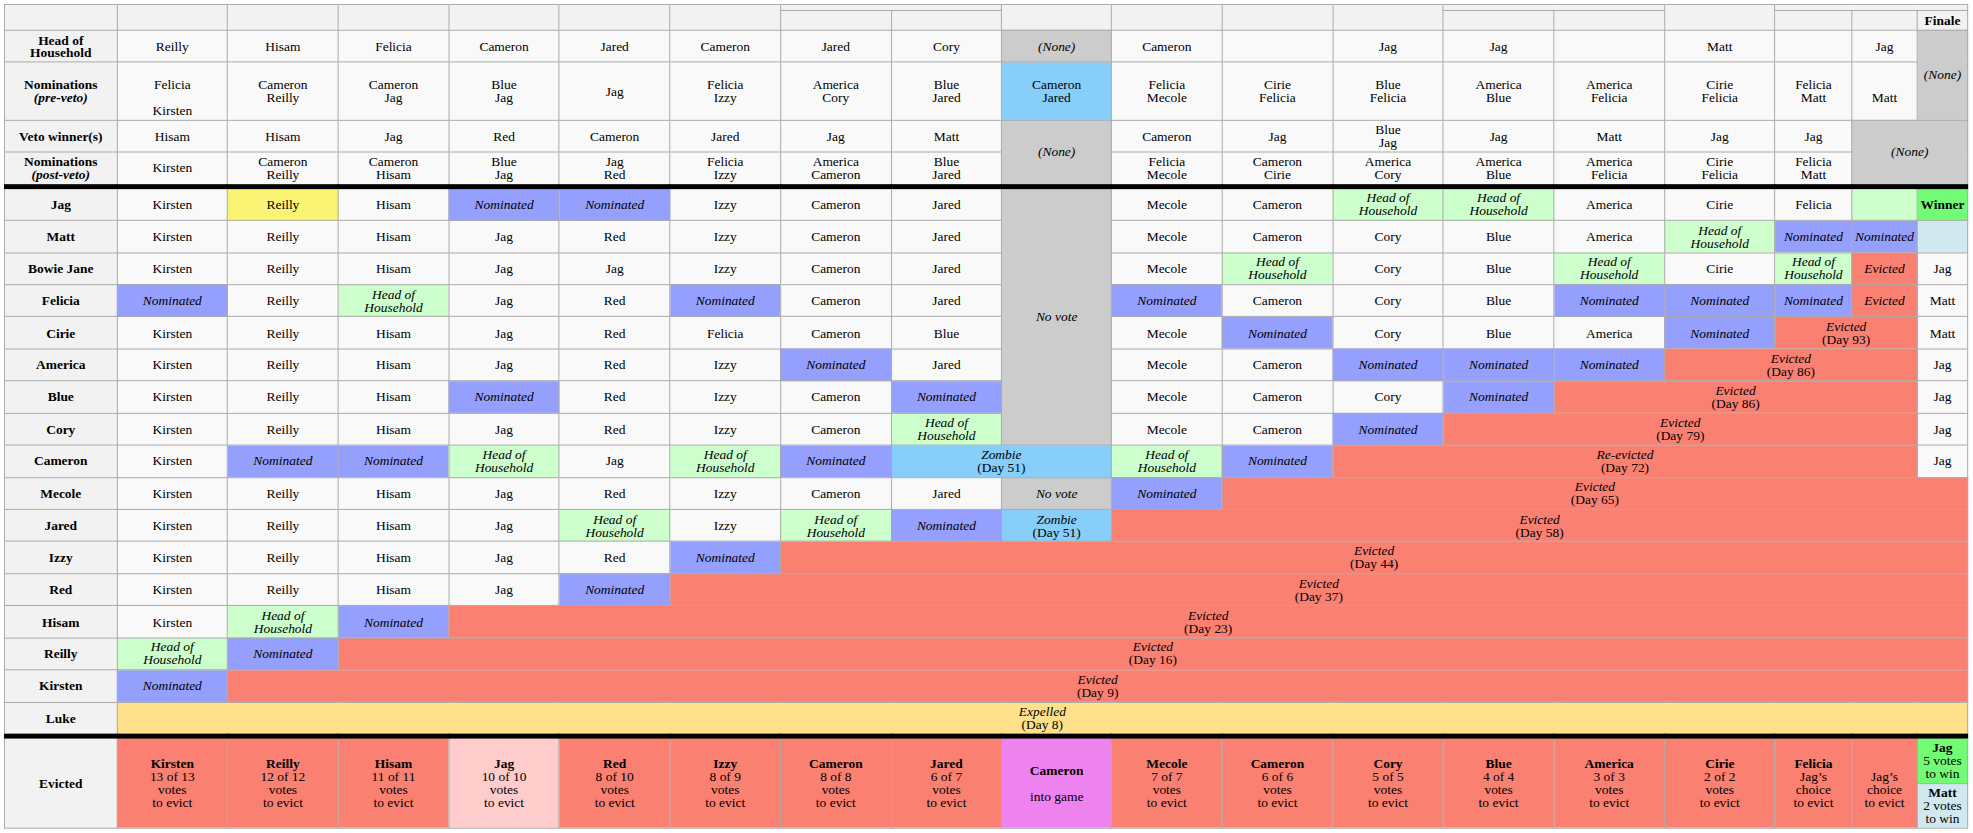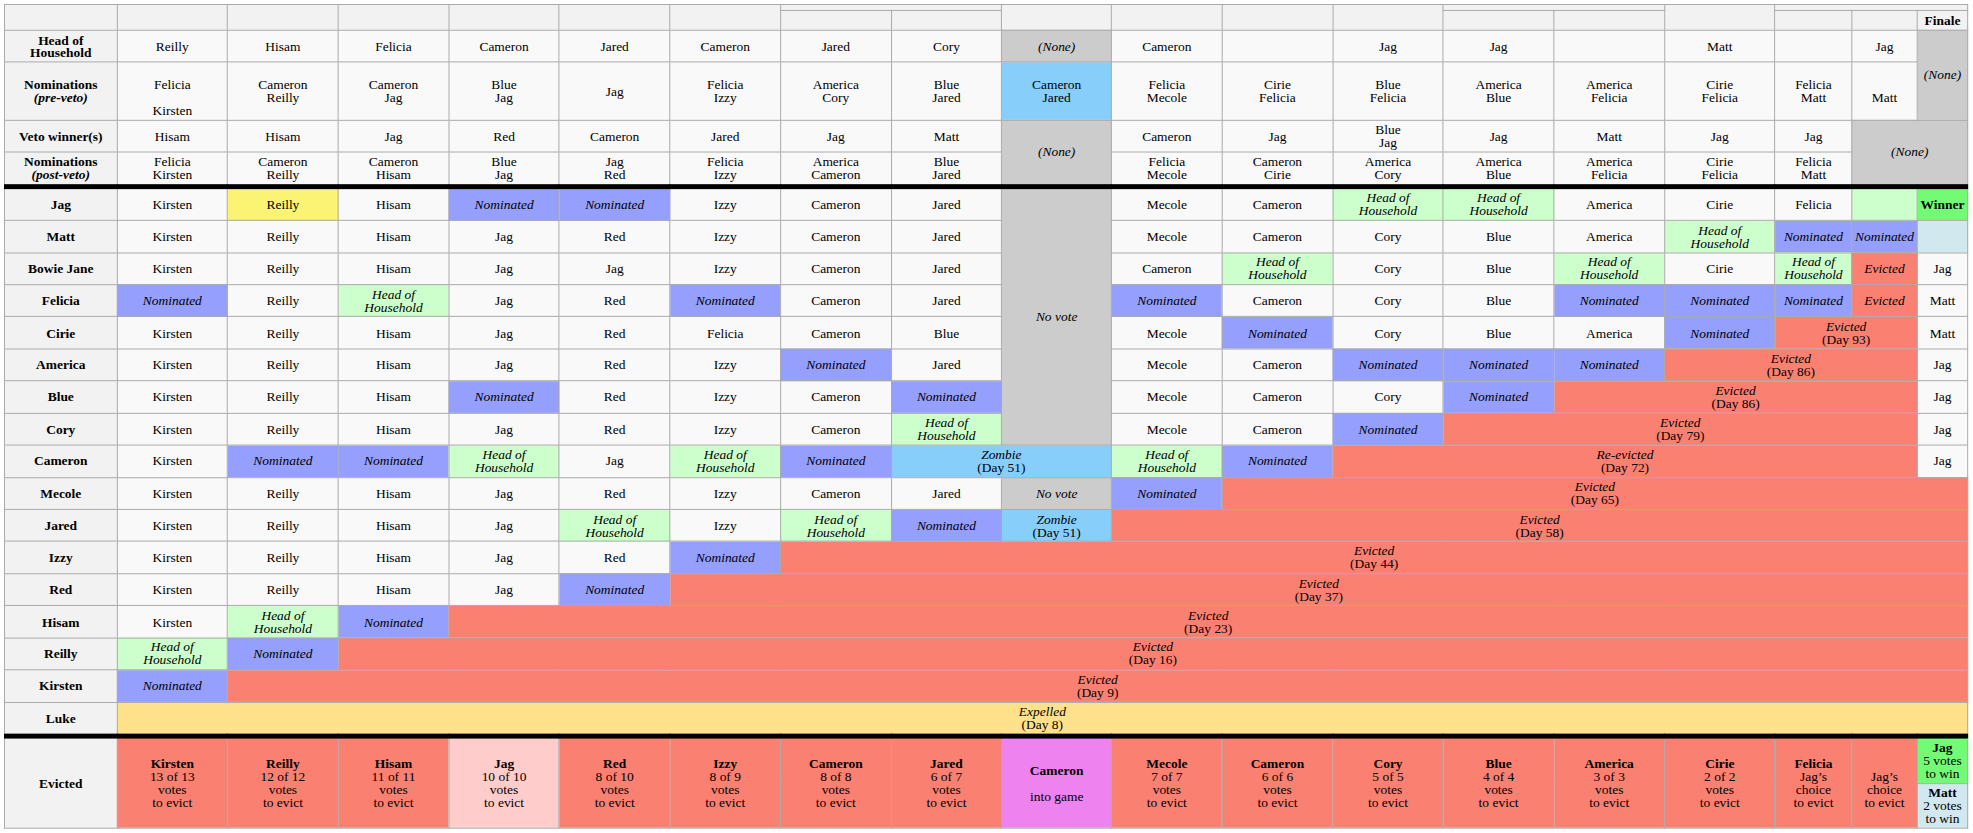 <table class="wikitable" style="text-align:center; line-height:13px; font-size:85%; width:100%;">
 <tr>
 <th rowspan="2" style="width:6%"></th>
 <th rowspan="2" scope="col" style="width:6%"></th>
 <th rowspan="2" scope="col" style="width:6%"></th>
 <th rowspan="2" scope="col" style="width:6%"></th>
 <th rowspan="2" scope="col" style="width:6%"></th>
 <th rowspan="2" scope="col" style="width:6%"></th>
 <th rowspan="2" scope="col" style="width:6%"></th>
 <th colspan="2" scope="col" style="width:6%"></th>
 <th rowspan="2" scope="col" style="width:6%"></th>
 <th rowspan="2" scope="col" style="width:6%"></th>
 <th rowspan="2" scope="col" style="width:6%"></th>
 <th rowspan="2" scope="col" style="width:6%"></th>
 <th colspan="2" scope="col" style="width:6%"></th>
 <th rowspan="2" scope="col" style="width:6%"></th>
 <th colspan="3" scope="colgroup" style="width:6%"></th>
 </tr>
 <tr>
 <th style="width:6%;"></th>
 <th style="width:6%;"></th>
 <th style="width:6%;"></th>
 <th style="width:6%;"></th>
 <th style="width:6%;"></th>
 <th style="width:6%;"></th>
 <th style="width:6%;">Finale</th>
 </tr>
 <tr>
 <th scope="row">Head of<br>Household</th>
 <td>Reilly</td>
 <td>Hisam</td>
 <td>Felicia</td>
 <td>Cameron</td>
 <td>Jared</td>
 <td>Cameron</td>
 <td>Jared</td>
 <td>Cory</td>
 <td bgcolor="#ccc"><em>(None)</em></td>
 <td>Cameron</td>
 <td></td>
 <td>Jag</td>
 <td>Jag</td>
 <td></td>
 <td>Matt</td>
 <td></td>
 <td>Jag</td>
 <td rowspan="2" bgcolor="#ccc"><em>(None)</em></td>
 </tr>
 <tr>
 <th scope="row">Nominations<br><em>(pre-veto)</em></th>
 <td><br>Felicia<br><br>Kirsten</td>
 <td>Cameron<br>Reilly</td>
 <td>Cameron<br>Jag</td>
 <td>Blue<br>Jag</td>
 <td>Jag</td>
 <td>Felicia<br>Izzy</td>
 <td>America<br>Cory</td>
 <td>Blue<br>Jared</td>
 <td bgcolor="#87CEFA">Cameron<br>Jared</td>
 <td>Felicia<br>Mecole</td>
 <td>Cirie<br>Felicia</td>
 <td>Blue<br>Felicia</td>
 <td>America<br> Blue</td>
 <td>America<br>Felicia</td>
 <td>Cirie<br>Felicia</td>
 <td>Felicia<br>Matt</td>
 <td><br>Matt</td>
 </tr>
 <tr>
 <th scope="row">Veto winner(s)</th>
 <td>Hisam</td>
 <td>Hisam</td>
 <td>Jag</td>
 <td>Red</td>
 <td>Cameron</td>
 <td>Jared</td>
 <td>Jag</td>
 <td>Matt</td>
 <td rowspan="2" bgcolor="#ccc"><em>(None)</em></td>
 <td>Cameron</td>
 <td>Jag</td>
 <td>Blue<br>Jag</td>
 <td>Jag</td>
 <td>Matt</td>
 <td>Jag</td>
 <td>Jag</td>
 <td rowspan="2" colspan="2" bgcolor=#ccc><em>(None)</em></td>
 </tr>
 <tr>
 <th scope="row">Nominations<br><em>(post-veto)</em></th>
-<td>Kirsten</td>
+<td>Felicia<br>Kirsten</td>
 <td>Cameron<br>Reilly</td>
 <td>Cameron<br>Hisam</td>
 <td>Blue<br>Jag</td>
 <td>Jag<br>Red</td>
 <td>Felicia<br>Izzy</td>
 <td>America<br>Cameron</td>
 <td>Blue<br>Jared</td>
 <td>Felicia<br>Mecole</td>
 <td>Cameron<br>Cirie</td>
 <td>America<br>Cory</td>
 <td>America<br>Blue</td>
 <td>America<br>Felicia</td>
 <td>Cirie<br>Felicia</td>
 <td>Felicia<br>Matt</td>
 </tr>
 <tr style="border-top:5px solid">
 <th scope="row">Jag</th>
 <td>Kirsten</td>
 <td style="background:#FBF373;">Reilly</td>
 <td>Hisam</td>
 <td style="background:#959FFD"><em>Nominated</em></td>
 <td style="background:#959FFD"><em>Nominated</em></td>
 <td>Izzy</td>
 <td>Cameron</td>
 <td>Jared</td>
 <td rowspan="8" style="background:#CCCCCC;"><em>No vote</em></td>
 <td>Mecole</td>
 <td>Cameron</td>
 <td style="background:#CCFFCC"><em>Head of<br>Household</em></td>
 <td style="background:#CCFFCC"><em>Head of<br>Household</em></td>
 <td>America</td>
 <td>Cirie</td>
 <td>Felicia</td>
 <td style="background:#CCFFCC"></td>
 <td style="background:#73FB76"><strong>Winner</strong></td>
 </tr>
 <tr>
 <th scope="row">Matt</th>
 <td>Kirsten</td>
 <td>Reilly</td>
 <td>Hisam</td>
 <td>Jag</td>
 <td>Red</td>
 <td>Izzy</td>
 <td>Cameron</td>
 <td>Jared</td>
 <td>Mecole</td>
 <td>Cameron</td>
 <td>Cory</td>
 <td>Blue</td>
 <td>America</td>
 <td style="background:#CCFFCC"><em>Head of<br>Household</em></td>
 <td style="background:#959FFD"><em>Nominated</em></td>
 <td style="background:#959FFD"><em>Nominated</em></td>
 <td style="background:#D1E8EF"></td>
 </tr>
 <tr>
 <th scope="row">Bowie Jane</th>
 <td>Kirsten</td>
 <td>Reilly</td>
 <td>Hisam</td>
 <td>Jag</td>
 <td>Jag</td>
 <td>Izzy</td>
 <td>Cameron</td>
 <td>Jared</td>
-<td>Mecole</td>
+<td>Cameron</td>
 <td style="background:#CCFFCC"><em>Head of<br>Household</em></td>
 <td>Cory</td>
 <td>Blue</td>
 <td style="background:#CCFFCC"><em>Head of<br>Household</em></td>
 <td>Cirie</td>
 <td style="background:#CCFFCC"><em>Head of<br>Household</em></td>
 <td style="background:salmon"><em>Evicted</em><br></td>
 <td>Jag</td>
 </tr>
 <tr>
 <th scope="row">Felicia</th>
 <td style="background:#959FFD"><em>Nominated</em></td>
 <td>Reilly</td>
 <td style="background:#CCFFCC"><em>Head of<br>Household</em></td>
 <td>Jag</td>
 <td>Red</td>
 <td style="background:#959FFD"><em>Nominated</em></td>
 <td>Cameron</td>
 <td>Jared</td>
 <td style="background:#959FFD"><em>Nominated</em></td>
 <td>Cameron</td>
 <td>Cory</td>
 <td>Blue</td>
 <td style="background:#959FFD"><em>Nominated</em></td>
 <td style="background:#959FFD"><em>Nominated</em></td>
 <td style="background:#959FFD"><em>Nominated</em></td>
 <td style="background:salmon"><em>Evicted</em><br></td>
 <td>Matt</td>
 </tr>
 <tr>
 <th scope="row">Cirie</th>
 <td>Kirsten</td>
 <td>Reilly</td>
 <td>Hisam</td>
 <td>Jag</td>
 <td>Red</td>
 <td>Felicia</td>
 <td>Cameron</td>
 <td>Blue</td>
 <td>Mecole</td>
 <td style="background:#959FFD"><em>Nominated</em></td>
 <td>Cory</td>
 <td>Blue</td>
 <td>America</td>
 <td style="background:#959FFD"><em>Nominated</em></td>
 <td colspan="2" style="background:salmon"><em>Evicted</em><br>(Day 93)</td>
 <td>Matt</td>
 </tr>
 <tr>
 <th scope="row">America</th>
 <td>Kirsten</td>
 <td>Reilly</td>
 <td>Hisam</td>
 <td>Jag</td>
 <td>Red</td>
 <td>Izzy</td>
 <td bgcolor="959FFD"><em>Nominated</em></td>
 <td>Jared</td>
 <td>Mecole</td>
 <td>Cameron</td>
 <td bgcolor="959FFD"><em>Nominated</em></td>
 <td style="background:#959FFD"><em>Nominated</em></td>
 <td style="background:#959FFD"><em>Nominated</em></td>
 <td colspan="3" style="background:salmon"><em>Evicted</em><br>(Day 86)</td>
 <td>Jag</td>
 </tr>
 <tr>
 <th scope="row">Blue</th>
 <td>Kirsten</td>
 <td>Reilly</td>
 <td>Hisam</td>
 <td style="background:#959FFD"><em>Nominated</em></td>
 <td>Red</td>
 <td>Izzy</td>
 <td>Cameron</td>
 <td style="background:#959FFD"><em>Nominated</em></td>
 <td>Mecole</td>
 <td>Cameron</td>
 <td>Cory</td>
 <td style="background:#959FFD"><em>Nominated</em></td>
 <td colspan="4" style="background:salmon"><em>Evicted</em><br>(Day 86)</td>
 <td>Jag</td>
 </tr>
 <tr>
 <th scope="row">Cory</th>
 <td>Kirsten</td>
 <td>Reilly</td>
 <td>Hisam</td>
 <td>Jag</td>
 <td>Red</td>
 <td>Izzy</td>
 <td>Cameron</td>
 <td style="background:#CCFFCC"><em>Head of<br>Household</em></td>
 <td>Mecole</td>
 <td>Cameron</td>
 <td bgcolor="959FFD"><em>Nominated</em></td>
 <td colspan="5" style="background:salmon"><em>Evicted</em><br>(Day 79)</td>
 <td>Jag</td>
 </tr>
 <tr>
 <th scope="row">Cameron</th>
 <td>Kirsten</td>
 <td style="background:#959FFD"><em>Nominated</em></td>
 <td style="background:#959FFD"><em>Nominated</em></td>
 <td style="background:#CCFFCC"><em>Head of<br>Household</em></td>
 <td>Jag</td>
 <td style="background:#CCFFCC"><em>Head of<br>Household</em></td>
 <td style="background:#959FFD"><em>Nominated</em></td>
 <td colspan= "2" style="background:#87CEFA"><em>Zombie</em><br>(Day 51)</td>
 <td style="background:#CCFFCC"><em>Head of<br>Household</em></td>
 <td style="background:#959FFD"><em>Nominated</em></td>
 <td colspan="6" style="background:salmon"><em>Re-evicted</em><br>(Day 72)</td>
 <td>Jag</td>
 </tr>
 <tr>
 <th scope="row">Mecole</th>
 <td>Kirsten</td>
 <td>Reilly</td>
 <td>Hisam</td>
 <td>Jag</td>
 <td>Red</td>
 <td>Izzy</td>
 <td>Cameron</td>
 <td>Jared</td>
 <td style="background:#CCCCCC;"><em>No vote</em></td>
 <td style="background:#959FFD"><em>Nominated</em></td>
 <td colspan="8" style="background:salmon"><em>Evicted</em><br>(Day 65)</td>
 </tr>
 <tr>
 <th scope="row">Jared</th>
 <td>Kirsten</td>
 <td>Reilly</td>
 <td>Hisam</td>
 <td>Jag</td>
 <td style="background:#CCFFCC"><em>Head of<br>Household</em></td>
 <td>Izzy</td>
 <td style="background:#CCFFCC"><em>Head of<br>Household</em></td>
 <td style="background:#959FFD"><em>Nominated</em></td>
 <td style="background:#87CEFA"><em>Zombie</em><br>(Day 51)</td>
 <td colspan="9" style="background:salmon"><em>Evicted</em><br>(Day 58)</td>
 </tr>
 <tr>
 <th scope="row">Izzy</th>
 <td>Kirsten</td>
 <td>Reilly</td>
 <td>Hisam</td>
 <td>Jag</td>
 <td>Red</td>
 <td style="background:#959FFD"><em>Nominated</em></td>
 <td colspan="12" style="background:salmon"><em>Evicted</em><br>(Day 44)</td>
 </tr>
 <tr>
 <th scope="row">Red</th>
 <td>Kirsten</td>
 <td>Reilly</td>
 <td>Hisam</td>
 <td>Jag</td>
 <td style="background:#959FFD"><em>Nominated</em></td>
 <td colspan="13" style="background:salmon"><em>Evicted</em><br>(Day 37)</td>
 </tr>
 <tr>
 <th scope="row">Hisam</th>
 <td>Kirsten</td>
 <td style="background:#CCFFCC"><em>Head of<br>Household</em></td>
 <td style="background:#959FFD"><em>Nominated</em></td>
 <td colspan="15" style="background:salmon"><em>Evicted</em><br>(Day 23)</td>
 </tr>
 <tr>
 <th scope="row">Reilly</th>
 <td style="background:#CCFFCC"><em>Head of<br>Household</em></td>
 <td style="background:#959FFD"><em>Nominated</em></td>
 <td colspan="16" style="background:salmon"><em>Evicted</em><br>(Day 16)</td>
 </tr>
 <tr>
 <th scope="row">Kirsten</th>
 <td style="background:#959FFD"><em>Nominated</em></td>
 <td colspan="17" style="background:salmon"><em>Evicted</em><br>(Day 9)</td>
 </tr>
 <tr>
 <th scope="row">Luke</th>
 <td style="background:#ffe08b" colspan="18"><em>Expelled</em><br>(Day 8)</td>
 </tr>
 <tr style="border-top:5px solid">
 <th scope="rowgroup" rowspan="2">Evicted</th>
 <td rowspan="2" style="background:salmon"><strong>Kirsten</strong><br>13 of 13<br>votes<br>to evict</td>
 <td rowspan="2" style="background:salmon"><strong>Reilly</strong><br>12 of 12<br>votes<br>to evict</td>
 <td rowspan="2" style="background:salmon"><strong>Hisam</strong><br>11 of 11<br>votes<br>to evict</td>
 <td rowspan="2" style="background:#fcc"><strong>Jag</strong><br>10 of 10<br>votes<br>to evict</td>
 <td rowspan="2" style="background:salmon"><strong>Red</strong><br>8 of 10<br>votes<br>to evict</td>
 <td rowspan="2" style="background:salmon"><strong>Izzy</strong><br>8 of 9<br>votes<br>to evict</td>
 <td rowspan="2" style="background:salmon"><strong>Cameron</strong><br>8 of 8<br>votes<br>to evict</td>
 <td rowspan="2" style="background:salmon"><strong>Jared</strong><br>6 of 7<br>votes<br>to evict</td>
 <td rowspan="2" bgcolor="violet"><strong>Cameron</strong><br><br>into game</td>
 <td rowspan="2" style="background:salmon"><strong>Mecole</strong><br>7 of 7<br>votes<br>to evict</td>
 <td rowspan="2" style="background:salmon"><strong>Cameron</strong><br>6 of 6<br>votes<br>to evict</td>
 <td rowspan="2" style="background:salmon"><strong>Cory</strong><br>5 of 5<br>votes<br>to evict</td>
 <td rowspan="2" style="background:salmon"><strong>Blue</strong><br>4 of 4<br>votes<br>to evict</td>
 <td rowspan="2" style="background:salmon"><strong>America</strong><br>3 of 3<br>votes<br>to evict</td>
 <td rowspan="2" style="background:salmon"><strong>Cirie</strong><br>2 of 2<br>votes<br>to evict</td>
 <td rowspan="2" style="background:salmon"><strong>Felicia</strong><br>Jag’s<br>choice<br>to evict</td>
 <td rowspan="2" style="background:salmon"><strong></strong><br>Jag’s<br>choice<br>to evict</td>
 <td style="background:#73FB76"><strong>Jag</strong> <br>5 votes<br>to win</td>
 </tr>
 <tr>
 <td style="background:#D1E8EF"><strong>Matt</strong> <br>2 votes<br>to win</td>
 </tr>
 </table>
